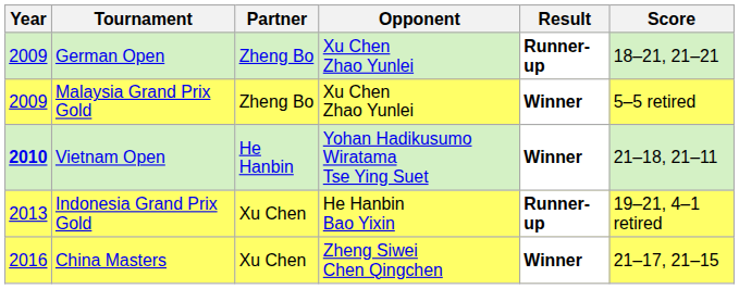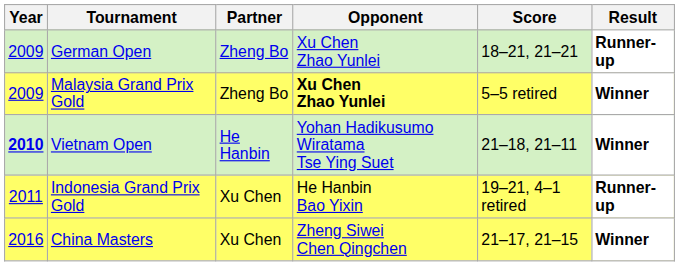 <table class="sortable wikitable" style="font-size: 90%;">
 <tr>
 <th>Year</th>
 <th>Tournament</th>
 <th>Partner</th>
 <th>Opponent</th>
+<th>Score</th>
 <th>Result</th>
-<th>Score</th>
 </tr>
 <tr style="background:#D4F1C5">
 <td align="center"><a href='#'>2009</a></td>
 <td align="left"><a href='#'>German Open</a></td>
 <td align="left"> <a href='#'>Zheng Bo</a></td>
 <td align="left"> <a href='#'>Xu Chen</a> <br>  <a href='#'>Zhao Yunlei</a></td>
+<td align="left">18–21, 21–21</td>
 <td style="text-align:left; background:white"> <strong>Runner-up</strong></td>
-<td align="left">18–21, 21–21</td>
 </tr>
 <tr style="background:#FFFF67">
 <td align="center"><a href='#'>2009</a></td>
 <td align="left"><a href='#'>Malaysia Grand Prix Gold</a></td>
 <td align="left"> Zheng Bo</td>
-<td align="left"> Xu Chen <br>  Zhao Yunlei</td>
+<td align="left"><strong> Xu Chen <br>  Zhao Yunlei</strong></td>
+<td align="left">5–5 retired</td>
 <td style="text-align:left; background:white"> <strong>Winner</strong></td>
-<td align="left">5–5 retired</td>
 </tr>
 <tr style="background:#D4F1C5">
 <td align="center"><strong><a href='#'>2010</a></strong></td>
 <td align="left"><a href='#'>Vietnam Open</a></td>
 <td align="left"> <a href='#'>He Hanbin</a></td>
 <td align="left"> <a href='#'>Yohan Hadikusumo Wiratama</a> <br>  <a href='#'>Tse Ying Suet</a></td>
+<td align="left">21–18, 21–11</td>
 <td style="text-align:left; background:white"> <strong>Winner</strong></td>
-<td align="left">21–18, 21–11</td>
 </tr>
 <tr style="background:#FFFF67">
-<td align="center"><a href='#'>2013</a></td>
+<td align="center"><a href='#'>2011</a></td>
 <td align="left"><a href='#'>Indonesia Grand Prix Gold</a></td>
 <td align="left"> Xu Chen</td>
 <td align="left"> He Hanbin <br>  <a href='#'>Bao Yixin</a></td>
+<td align="left">19–21, 4–1 retired</td>
 <td style="text-align:left; background:white"> <strong>Runner-up</strong></td>
-<td align="left">19–21, 4–1 retired</td>
 </tr>
 <tr style="background:#FFFF67">
 <td align="center"><a href='#'>2016</a></td>
 <td align="left"><a href='#'>China Masters</a></td>
 <td align="left"> Xu Chen</td>
 <td align="left"> <a href='#'>Zheng Siwei</a> <br>  <a href='#'>Chen Qingchen</a></td>
+<td align="left">21–17, 21–15</td>
 <td style="text-align:left; background:white"> <strong>Winner</strong></td>
-<td align="left">21–17, 21–15</td>
 </tr>
 </table>
